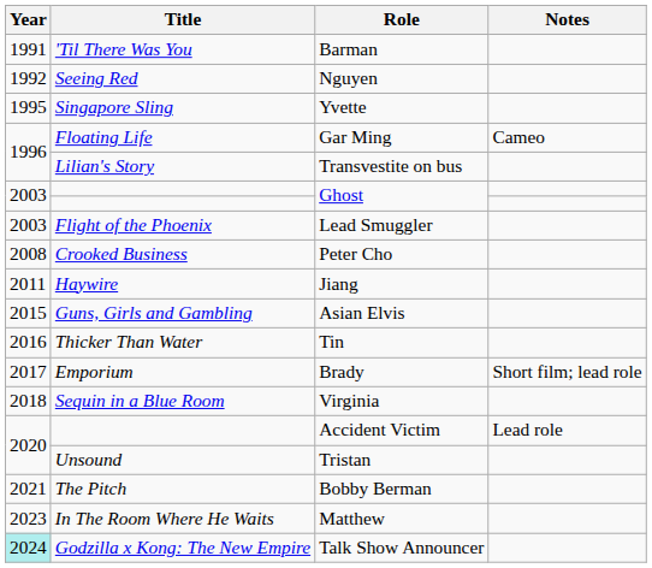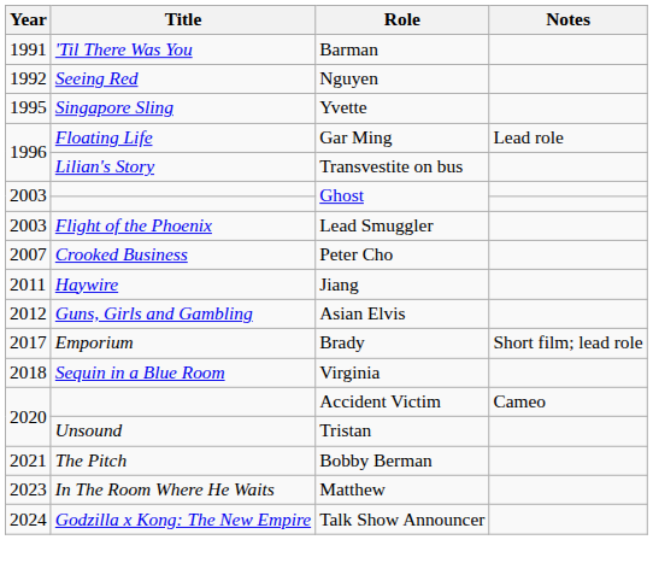 <table class="wikitable sortable">
 <tr>
 <th>Year</th>
 <th>Title</th>
 <th>Role</th>
 <th class=unsortable>Notes</th>
 </tr>
 <tr>
 <td>1991</td>
 <td><em><a href='#'>'Til There Was You</a></em></td>
 <td>Barman</td>
 <td></td>
 </tr>
 <tr>
 <td>1992</td>
 <td><em><a href='#'>Seeing Red</a></em></td>
 <td>Nguyen</td>
 <td></td>
 </tr>
 <tr>
 <td>1995</td>
 <td><em><a href='#'>Singapore Sling</a></em></td>
 <td>Yvette</td>
 <td></td>
 </tr>
 <tr>
 <td rowspan="2">1996</td>
 <td><em><a href='#'>Floating Life</a></em></td>
 <td>Gar Ming</td>
-<td>Cameo</td>
+<td>Lead role</td>
 </tr>
 <tr>
 <td><em><a href='#'>Lilian's Story</a></em></td>
 <td>Transvestite on bus</td>
 <td></td>
 </tr>
 <tr>
 <td rowspan="2">2003</td>
 <td></td>
 <td rowspan="2"><a href='#'>Ghost</a></td>
 <td></td>
 </tr>
 <tr>
 <td></td>
 <td></td>
 </tr>
 <tr>
 <td>2003</td>
 <td><em><a href='#'>Flight of the Phoenix</a></em></td>
 <td>Lead Smuggler</td>
 <td></td>
 </tr>
 <tr>
-<td>2008</td>
+<td>2007</td>
 <td><em><a href='#'>Crooked Business</a></em></td>
 <td>Peter Cho</td>
 <td></td>
 </tr>
 <tr>
 <td>2011</td>
 <td><em><a href='#'>Haywire</a></em></td>
 <td>Jiang</td>
 <td></td>
 </tr>
 <tr>
-<td>2015</td>
+<td>2012</td>
 <td><em><a href='#'>Guns, Girls and Gambling</a></em></td>
 <td>Asian Elvis</td>
-<td></td>
-</tr>
-<tr>
-<td>2016</td>
-<td><em>Thicker Than Water</em></td>
-<td>Tin</td>
 <td></td>
 </tr>
 <tr>
 <td>2017</td>
 <td><em>Emporium</em></td>
 <td>Brady</td>
 <td>Short film; lead role</td>
 </tr>
 <tr>
 <td>2018</td>
 <td><em><a href='#'>Sequin in a Blue Room</a></em></td>
 <td>Virginia</td>
 <td></td>
 </tr>
 <tr>
 <td rowspan="2">2020</td>
 <td></td>
 <td>Accident Victim</td>
-<td>Lead role</td>
+<td>Cameo</td>
 </tr>
 <tr>
 <td><em>Unsound</em></td>
 <td>Tristan</td>
 <td></td>
 </tr>
 <tr>
 <td>2021</td>
 <td><em>The Pitch</em></td>
 <td>Bobby Berman</td>
 <td></td>
 </tr>
 <tr>
 <td>2023</td>
 <td><em>In The Room Where He Waits</em></td>
 <td>Matthew</td>
 <td></td>
 </tr>
 <tr>
-<td style="background: paleturquoise;">2024</td>
+<td>2024</td>
 <td><em><a href='#'>Godzilla x Kong: The New Empire</a></em></td>
 <td>Talk Show Announcer</td>
 <td></td>
 </tr>
 </table>
